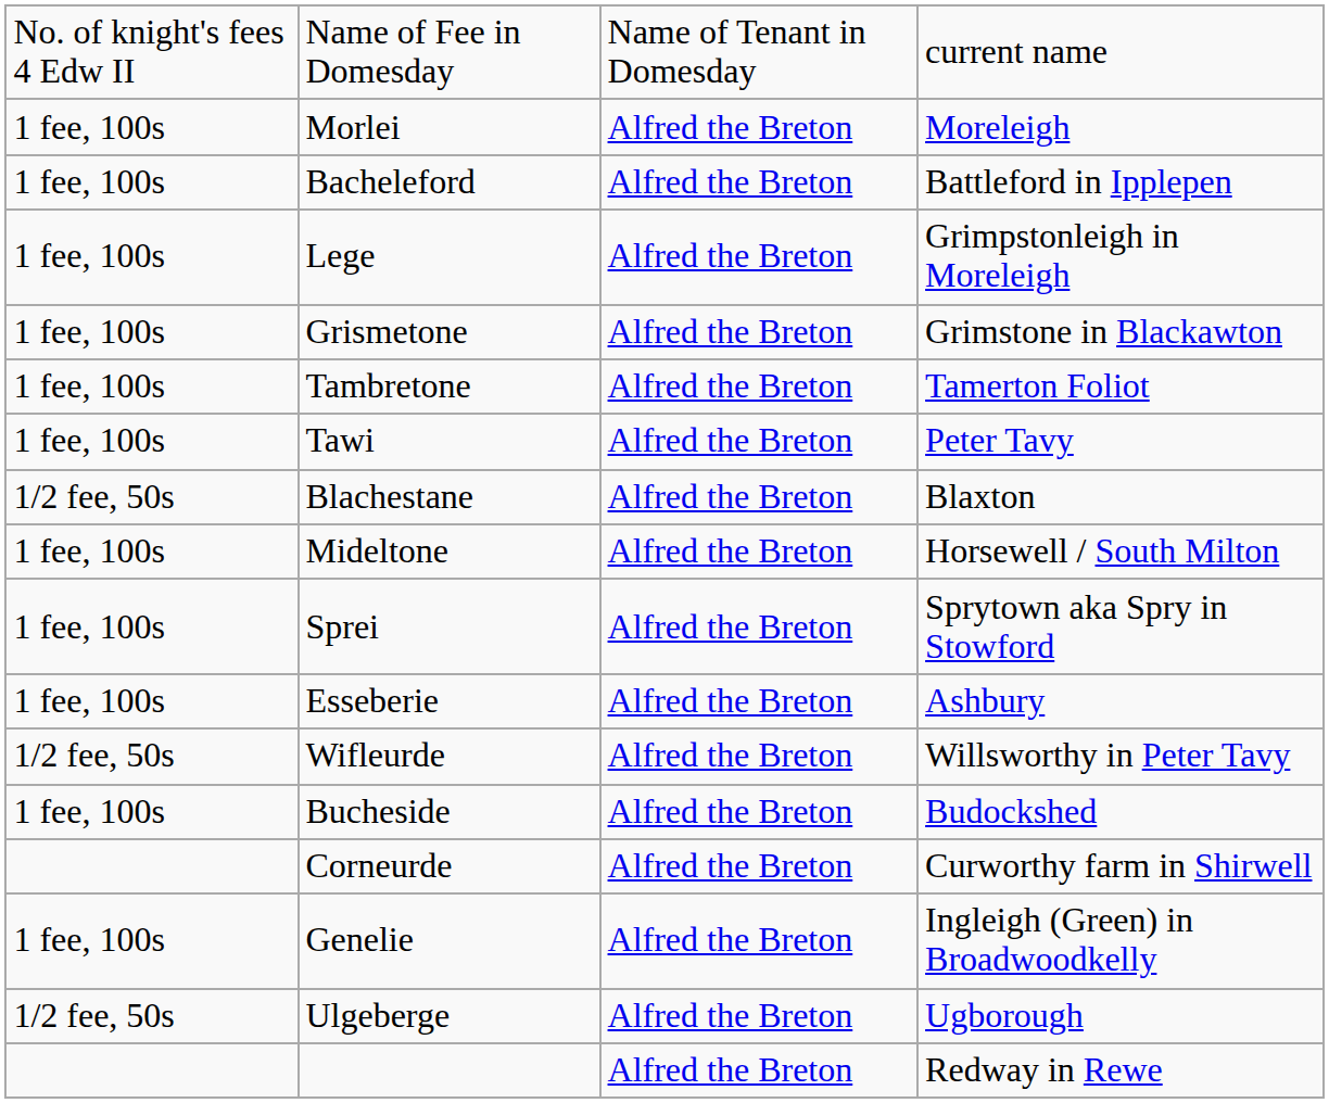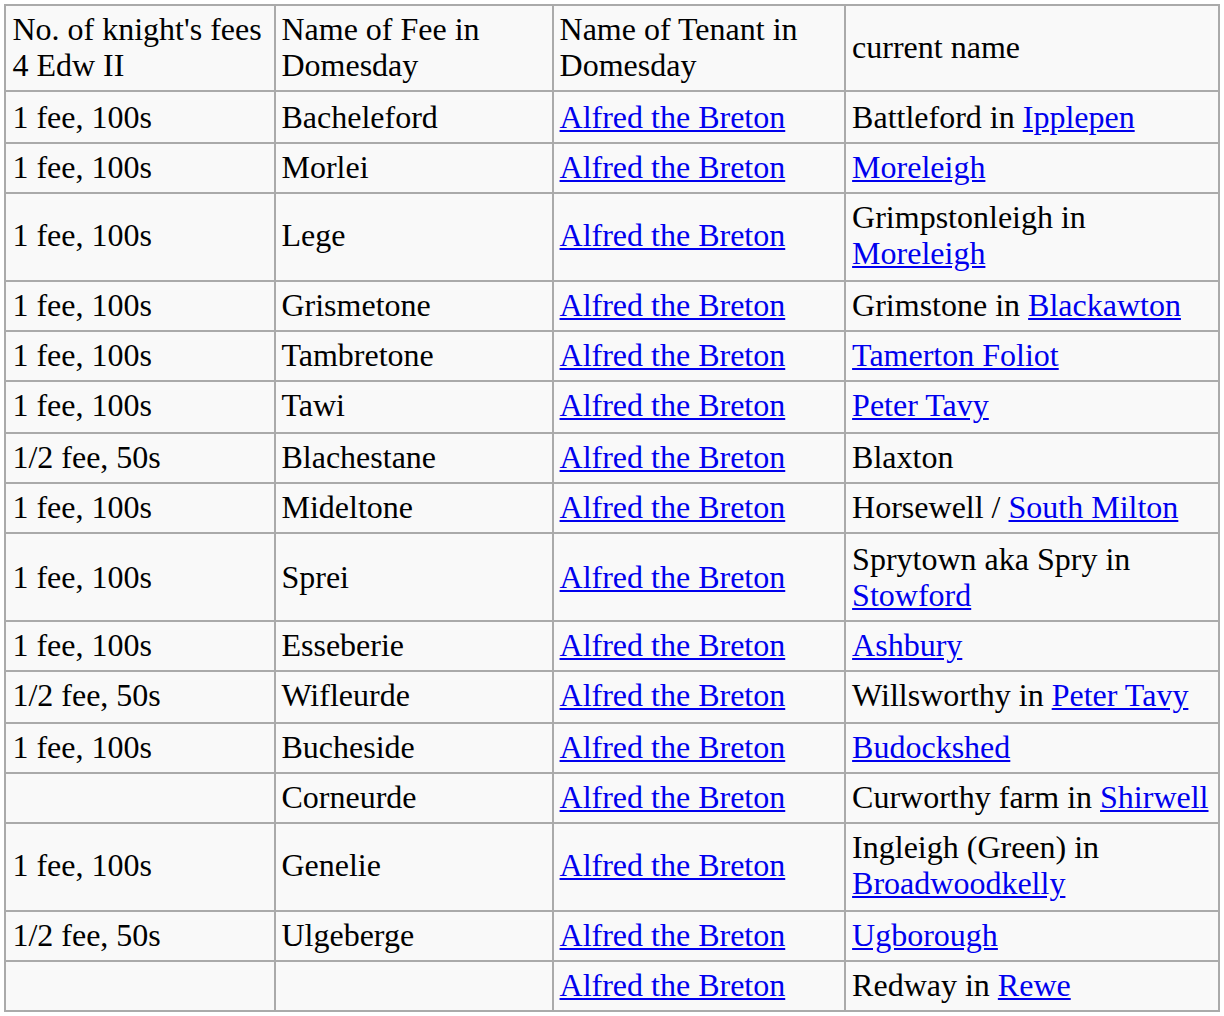 <table class="wikitable">
 <tr>
 <td>No. of knight's fees  4 Edw II</td>
 <td>Name of Fee in Domesday</td>
 <td>Name of Tenant in Domesday</td>
 <td>current name</td>
 </tr>
 <tr>
 <td>1 fee, 100s</td>
+<td>Bacheleford</td>
+<td><a href='#'>Alfred  the Breton</a></td>
+<td>Battleford in <a href='#'>Ipplepen</a></td>
+</tr>
+<tr>
+<td>1 fee, 100s</td>
 <td>Morlei</td>
 <td><a href='#'>Alfred  the Breton</a></td>
 <td><a href='#'>Moreleigh</a></td>
-</tr>
-<tr>
-<td>1 fee, 100s</td>
-<td>Bacheleford</td>
-<td><a href='#'>Alfred  the Breton</a></td>
-<td>Battleford in <a href='#'>Ipplepen</a></td>
 </tr>
 <tr>
 <td>1 fee, 100s</td>
 <td>Lege</td>
 <td><a href='#'>Alfred  the Breton</a></td>
 <td>Grimpstonleigh in <a href='#'>Moreleigh</a></td>
 </tr>
 <tr>
 <td>1 fee, 100s</td>
 <td>Grismetone</td>
 <td><a href='#'>Alfred  the Breton</a></td>
 <td>Grimstone in <a href='#'>Blackawton</a></td>
 </tr>
 <tr>
 <td>1 fee, 100s</td>
 <td>Tambretone</td>
 <td><a href='#'>Alfred  the Breton</a></td>
 <td><a href='#'>Tamerton  Foliot</a></td>
 </tr>
 <tr>
 <td>1 fee, 100s</td>
 <td>Tawi</td>
 <td><a href='#'>Alfred  the Breton</a></td>
 <td><a href='#'>Peter Tavy</a></td>
 </tr>
 <tr>
 <td>1/2 fee, 50s</td>
 <td>Blachestane</td>
 <td><a href='#'>Alfred  the Breton</a></td>
 <td>Blaxton</td>
 </tr>
 <tr>
 <td>1 fee, 100s</td>
 <td>Mideltone</td>
 <td><a href='#'>Alfred  the Breton</a></td>
 <td>Horsewell / <a href='#'>South Milton</a></td>
 </tr>
 <tr>
 <td>1 fee, 100s</td>
 <td>Sprei</td>
 <td><a href='#'>Alfred  the Breton</a></td>
 <td>Sprytown aka Spry in <a href='#'>Stowford</a></td>
 </tr>
 <tr>
 <td>1 fee, 100s</td>
 <td>Esseberie</td>
 <td><a href='#'>Alfred  the Breton</a></td>
 <td><a href='#'>Ashbury</a></td>
 </tr>
 <tr>
 <td>1/2 fee, 50s</td>
 <td>Wifleurde</td>
 <td><a href='#'>Alfred  the Breton</a></td>
 <td>Willsworthy in <a href='#'>Peter Tavy</a></td>
 </tr>
 <tr>
 <td>1 fee, 100s</td>
 <td>Bucheside</td>
 <td><a href='#'>Alfred  the Breton</a></td>
 <td><a href='#'>Budockshed</a></td>
 </tr>
 <tr>
 <td></td>
 <td>Corneurde</td>
 <td><a href='#'>Alfred  the Breton</a></td>
 <td>Curworthy farm in <a href='#'>Shirwell</a></td>
 </tr>
 <tr>
 <td>1 fee, 100s</td>
 <td>Genelie</td>
 <td><a href='#'>Alfred  the Breton</a></td>
 <td>Ingleigh (Green) in <a href='#'>Broadwoodkelly</a></td>
 </tr>
 <tr>
 <td>1/2 fee, 50s</td>
 <td>Ulgeberge</td>
 <td><a href='#'>Alfred  the Breton</a></td>
 <td><a href='#'>Ugborough</a></td>
 </tr>
 <tr>
 <td></td>
 <td></td>
 <td><a href='#'>Alfred  the Breton</a></td>
 <td>Redway in <a href='#'>Rewe</a></td>
 </tr>
 </table>
